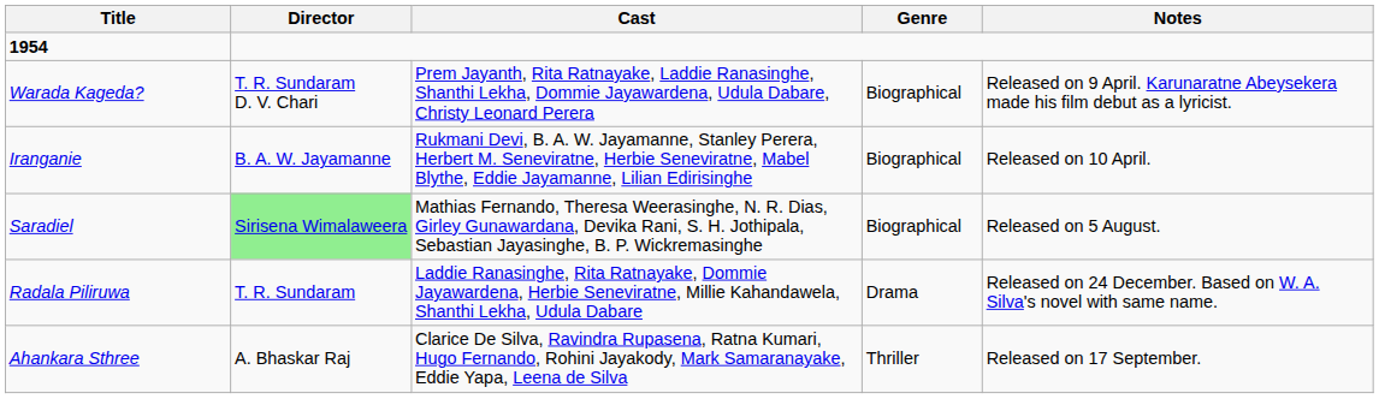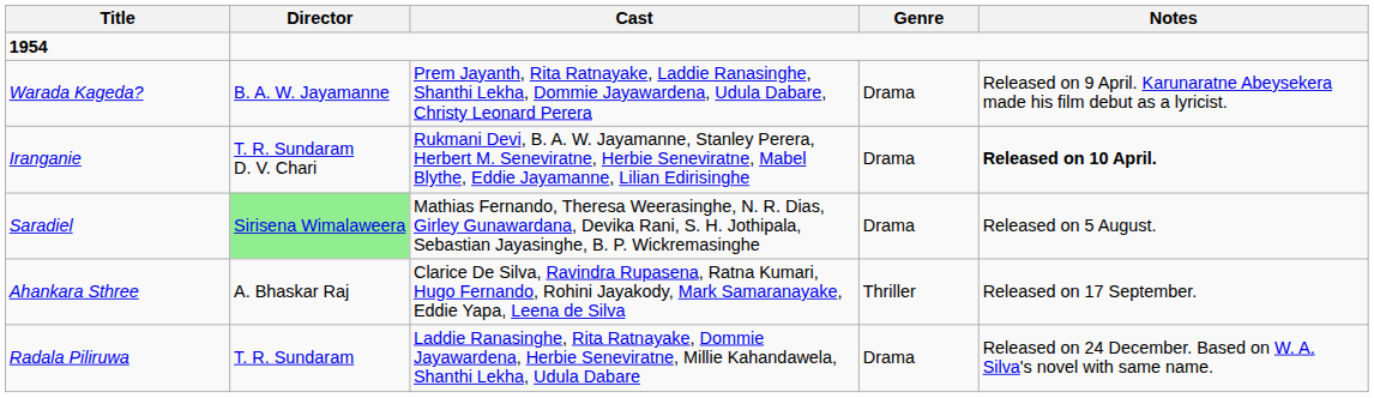 <table class="wikitable" width="100%">
 <tr>
 <th width=15%>Title</th>
 <th width=12%>Director</th>
 <th width=30%>Cast</th>
 <th width=8%>Genre</th>
 <th width=26%>Notes</th>
 </tr>
 <tr>
 <td><strong>1954</strong></td>
 </tr>
 <tr>
 <td><em><a href='#'>Warada Kageda?</a></em></td>
-<td><a href='#'>T. R. Sundaram</a> <br> D. V. Chari</td>
+<td><a href='#'>B. A. W. Jayamanne</a></td>
 <td><a href='#'>Prem Jayanth</a>, <a href='#'>Rita Ratnayake</a>, <a href='#'>Laddie Ranasinghe</a>, <a href='#'>Shanthi Lekha</a>, <a href='#'>Dommie Jayawardena</a>, <a href='#'>Udula Dabare</a>, <a href='#'>Christy Leonard Perera</a></td>
-<td>Biographical</td>
+<td>Drama</td>
 <td>Released on 9 April. <a href='#'>Karunaratne Abeysekera</a> made his film debut as a lyricist.</td>
 </tr>
 <tr '>
 <td><em><a href='#'>Iranganie</a></em></td>
-<td><a href='#'>B. A. W. Jayamanne</a></td>
+<td><a href='#'>T. R. Sundaram</a> <br> D. V. Chari</td>
 <td><a href='#'>Rukmani Devi</a>, B. A. W. Jayamanne, Stanley Perera, <a href='#'>Herbert M. Seneviratne</a>, <a href='#'>Herbie Seneviratne</a>, <a href='#'>Mabel Blythe</a>, <a href='#'>Eddie Jayamanne</a>, <a href='#'>Lilian Edirisinghe</a></td>
-<td>Biographical</td>
-<td>Released on 10 April.</td>
+<td>Drama</td>
+<td><strong>Released on 10 April.</strong></td>
 </tr>
 <tr>
 <td><em><a href='#'>Saradiel</a></em></td>
 <td style="background: lightgreen;"><a href='#'>Sirisena Wimalaweera</a></td>
 <td>Mathias Fernando, Theresa Weerasinghe, N. R. Dias, <a href='#'>Girley Gunawardana</a>, Devika Rani, S. H. Jothipala, Sebastian Jayasinghe, B. P. Wickremasinghe</td>
-<td>Biographical</td>
+<td>Drama</td>
 <td>Released on 5 August.</td>
+</tr>
+<tr>
+<td><em><a href='#'>Ahankara Sthree</a></em></td>
+<td>A. Bhaskar Raj</td>
+<td>Clarice De Silva, <a href='#'>Ravindra Rupasena</a>, Ratna Kumari, <a href='#'>Hugo Fernando</a>, Rohini Jayakody, <a href='#'>Mark Samaranayake</a>, Eddie Yapa, <a href='#'>Leena de Silva</a></td>
+<td>Thriller</td>
+<td>Released on 17 September.</td>
 </tr>
 <tr>
 <td><em><a href='#'>Radala Piliruwa</a></em></td>
 <td><a href='#'>T. R. Sundaram</a></td>
 <td><a href='#'>Laddie Ranasinghe</a>, <a href='#'>Rita Ratnayake</a>, <a href='#'>Dommie Jayawardena</a>, <a href='#'>Herbie Seneviratne</a>, Millie Kahandawela, <a href='#'>Shanthi Lekha</a>, <a href='#'>Udula Dabare</a></td>
 <td>Drama</td>
 <td>Released on 24 December. Based on <a href='#'>W. A. Silva</a>'s novel with same name.</td>
 </tr>
-<tr>
-<td><em><a href='#'>Ahankara Sthree</a></em></td>
-<td>A. Bhaskar Raj</td>
-<td>Clarice De Silva, <a href='#'>Ravindra Rupasena</a>, Ratna Kumari, <a href='#'>Hugo Fernando</a>, Rohini Jayakody, <a href='#'>Mark Samaranayake</a>, Eddie Yapa, <a href='#'>Leena de Silva</a></td>
-<td>Thriller</td>
-<td>Released on 17 September.</td>
-</tr>
 </table>
